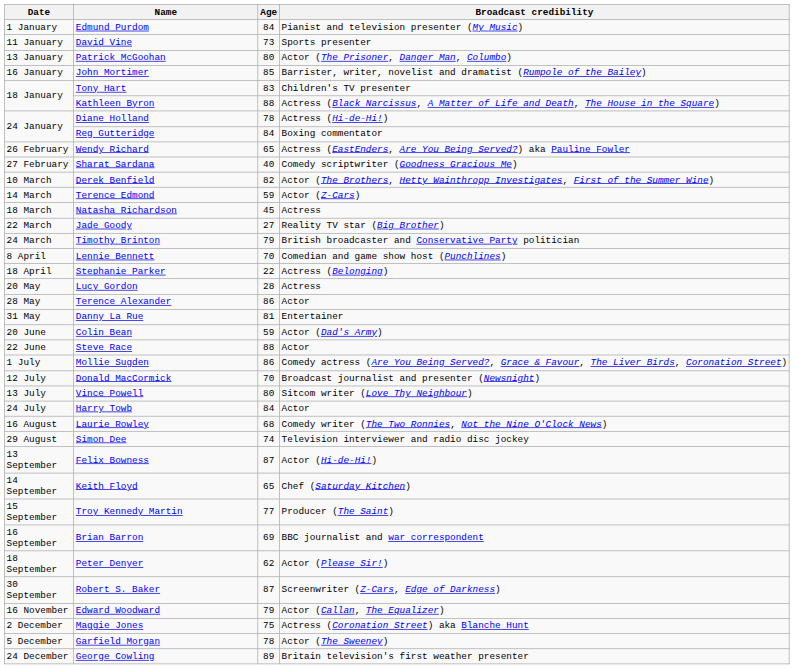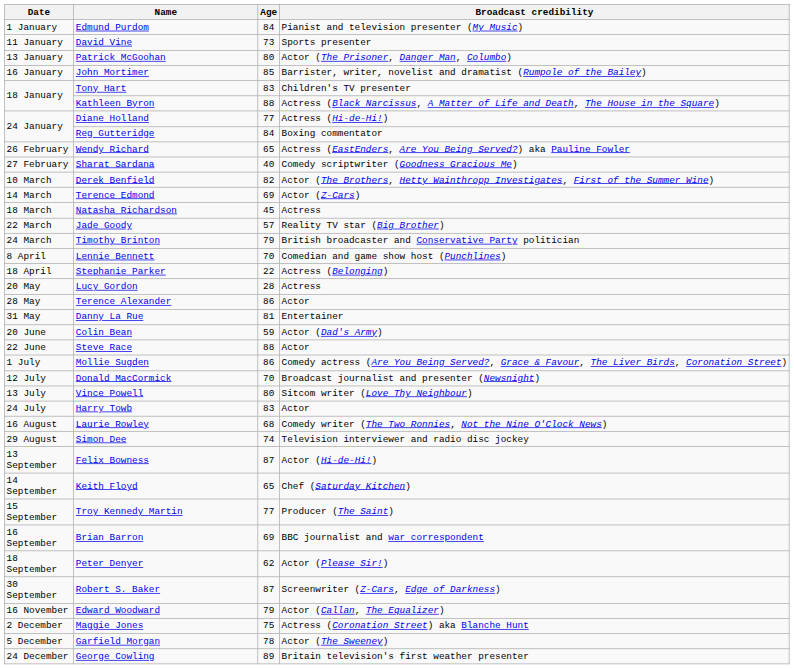 <table class="wikitable">
 <tr>
 <th width=90>Date</th>
 <th width=250>Name</th>
 <th>Age</th>
 <th>Broadcast credibility</th>
 </tr>
 <tr>
 <td>1 January</td>
 <td><a href='#'>Edmund Purdom</a></td>
 <td align=center>84</td>
 <td>Pianist and television presenter (<em><a href='#'>My Music</a></em>)</td>
 </tr>
 <tr>
 <td>11 January</td>
 <td><a href='#'>David Vine</a></td>
 <td align=center>73</td>
 <td>Sports presenter</td>
 </tr>
 <tr>
 <td>13 January</td>
 <td><a href='#'>Patrick McGoohan</a></td>
 <td align=center>80</td>
 <td>Actor (<em><a href='#'>The Prisoner</a></em>, <em><a href='#'>Danger Man</a></em>, <em><a href='#'>Columbo</a></em>)</td>
 </tr>
 <tr>
 <td>16 January</td>
 <td><a href='#'>John Mortimer</a></td>
 <td align=center>85</td>
 <td>Barrister, writer, novelist and dramatist (<em><a href='#'>Rumpole of the Bailey</a></em>)</td>
 </tr>
 <tr>
 <td rowspan="2">18 January</td>
 <td><a href='#'>Tony Hart</a></td>
 <td align=center>83</td>
 <td>Children's TV presenter</td>
 </tr>
 <tr>
 <td><a href='#'>Kathleen Byron</a></td>
 <td align=center>88</td>
 <td>Actress (<em><a href='#'>Black Narcissus</a></em>, <em><a href='#'>A Matter of Life and Death</a></em>, <em><a href='#'>The House in the Square</a></em>)</td>
 </tr>
 <tr>
 <td rowspan="2">24 January</td>
 <td><a href='#'>Diane Holland</a></td>
-<td align=center>78</td>
+<td align=center>77</td>
 <td>Actress (<em><a href='#'>Hi-de-Hi!</a></em>)</td>
 </tr>
 <tr>
 <td><a href='#'>Reg Gutteridge</a></td>
 <td align=center>84</td>
 <td>Boxing commentator</td>
 </tr>
 <tr>
 <td>26 February</td>
 <td><a href='#'>Wendy Richard</a></td>
 <td align=center>65</td>
 <td>Actress (<em><a href='#'>EastEnders</a></em>, <em><a href='#'>Are You Being Served?</a></em>) aka <a href='#'>Pauline Fowler</a></td>
 </tr>
 <tr>
 <td>27 February</td>
 <td><a href='#'>Sharat Sardana</a></td>
 <td align=center>40</td>
 <td>Comedy scriptwriter (<em><a href='#'>Goodness Gracious Me</a></em>)</td>
 </tr>
 <tr>
 <td>10 March</td>
 <td><a href='#'>Derek Benfield</a></td>
 <td align=center>82</td>
 <td>Actor (<em><a href='#'>The Brothers</a></em>, <em><a href='#'>Hetty Wainthropp Investigates</a></em>, <em><a href='#'>First of the Summer Wine</a></em>)</td>
 </tr>
 <tr>
 <td>14 March</td>
 <td><a href='#'>Terence Edmond</a></td>
-<td align=center>59</td>
+<td align=center>69</td>
 <td>Actor (<em><a href='#'>Z-Cars</a></em>)</td>
 </tr>
 <tr>
 <td>18 March</td>
 <td><a href='#'>Natasha Richardson</a></td>
 <td align=center>45</td>
 <td>Actress</td>
 </tr>
 <tr>
 <td>22 March</td>
 <td><a href='#'>Jade Goody</a></td>
-<td align=center>27</td>
+<td align=center>57</td>
 <td>Reality TV star (<em><a href='#'>Big Brother</a></em>)</td>
 </tr>
 <tr>
 <td>24 March</td>
 <td><a href='#'>Timothy Brinton</a></td>
 <td align=center>79</td>
 <td>British broadcaster and <a href='#'>Conservative Party</a> politician</td>
 </tr>
 <tr>
 <td>8 April</td>
 <td><a href='#'>Lennie Bennett</a></td>
 <td align=center>70</td>
 <td>Comedian and game show host (<em><a href='#'>Punchlines</a></em>)</td>
 </tr>
 <tr>
 <td>18 April</td>
 <td><a href='#'>Stephanie Parker</a></td>
 <td align=center>22</td>
 <td>Actress (<em><a href='#'>Belonging</a></em>)</td>
 </tr>
 <tr>
 <td>20 May</td>
 <td><a href='#'>Lucy Gordon</a></td>
 <td align=center>28</td>
 <td>Actress</td>
 </tr>
 <tr>
 <td>28 May</td>
 <td><a href='#'>Terence Alexander</a></td>
 <td align=center>86</td>
 <td>Actor</td>
 </tr>
 <tr>
 <td>31 May</td>
 <td><a href='#'>Danny La Rue</a></td>
 <td align=center>81</td>
 <td>Entertainer</td>
 </tr>
 <tr>
 <td>20 June</td>
 <td><a href='#'>Colin Bean</a></td>
 <td align=center>59</td>
 <td>Actor (<em><a href='#'>Dad's Army</a></em>)</td>
 </tr>
 <tr>
 <td>22 June</td>
 <td><a href='#'>Steve Race</a></td>
 <td align=center>88</td>
 <td>Actor</td>
 </tr>
 <tr>
 <td>1 July</td>
 <td><a href='#'>Mollie Sugden</a></td>
 <td align=center>86</td>
 <td>Comedy actress (<em><a href='#'>Are You Being Served?</a></em>, <em><a href='#'>Grace & Favour</a></em>, <em><a href='#'>The Liver Birds</a></em>, <em><a href='#'>Coronation Street</a></em>)</td>
 </tr>
 <tr>
 <td>12 July</td>
 <td><a href='#'>Donald MacCormick</a></td>
 <td align=center>70</td>
 <td>Broadcast journalist and presenter (<em><a href='#'>Newsnight</a></em>)</td>
 </tr>
 <tr>
 <td>13 July</td>
 <td><a href='#'>Vince Powell</a></td>
 <td align=center>80</td>
 <td>Sitcom writer (<em><a href='#'>Love Thy Neighbour</a></em>)</td>
 </tr>
 <tr>
 <td>24 July</td>
 <td><a href='#'>Harry Towb</a></td>
-<td align=center>84</td>
+<td align=center>83</td>
 <td>Actor</td>
 </tr>
 <tr>
 <td>16 August</td>
 <td><a href='#'>Laurie Rowley</a></td>
 <td align=center>68</td>
 <td>Comedy writer (<em><a href='#'>The Two Ronnies</a></em>, <em><a href='#'>Not the Nine O'Clock News</a></em>)</td>
 </tr>
 <tr>
 <td>29 August</td>
 <td><a href='#'>Simon Dee</a></td>
 <td align=center>74</td>
 <td>Television interviewer and radio disc jockey</td>
 </tr>
 <tr>
 <td>13 September</td>
 <td><a href='#'>Felix Bowness</a></td>
 <td align=center>87</td>
 <td>Actor (<em><a href='#'>Hi-de-Hi!</a></em>)</td>
 </tr>
 <tr>
 <td>14 September</td>
 <td><a href='#'>Keith Floyd</a></td>
 <td align=center>65</td>
 <td>Chef (<em><a href='#'>Saturday Kitchen</a></em>)</td>
 </tr>
 <tr>
 <td>15 September</td>
 <td><a href='#'>Troy Kennedy Martin</a></td>
 <td align=center>77</td>
 <td>Producer (<em><a href='#'>The Saint</a></em>)</td>
 </tr>
 <tr>
 <td>16 September</td>
 <td><a href='#'>Brian Barron</a></td>
 <td align=center>69</td>
 <td>BBC journalist and <a href='#'>war correspondent</a></td>
 </tr>
 <tr>
 <td>18 September</td>
 <td><a href='#'>Peter Denyer</a></td>
 <td align=center>62</td>
 <td>Actor (<em><a href='#'>Please Sir!</a></em>)</td>
 </tr>
 <tr>
 <td>30 September</td>
 <td><a href='#'>Robert S. Baker</a></td>
 <td align=center>87</td>
 <td>Screenwriter (<em><a href='#'>Z-Cars</a></em>, <em><a href='#'>Edge of Darkness</a></em>)</td>
 </tr>
 <tr>
 <td>16 November</td>
 <td><a href='#'>Edward Woodward</a></td>
 <td align=center>79</td>
 <td>Actor (<em><a href='#'>Callan</a></em>, <em><a href='#'>The Equalizer</a></em>)</td>
 </tr>
 <tr>
 <td>2 December</td>
 <td><a href='#'>Maggie Jones</a></td>
 <td align=center>75</td>
 <td>Actress (<em><a href='#'>Coronation Street</a></em>) aka <a href='#'>Blanche Hunt</a></td>
 </tr>
 <tr>
 <td>5 December</td>
 <td><a href='#'>Garfield Morgan</a></td>
 <td align=center>78</td>
 <td>Actor (<em><a href='#'>The Sweeney</a></em>)</td>
 </tr>
 <tr>
 <td>24 December</td>
 <td><a href='#'>George Cowling</a></td>
 <td align=center>89</td>
 <td>Britain television's first weather presenter</td>
 </tr>
 </table>
